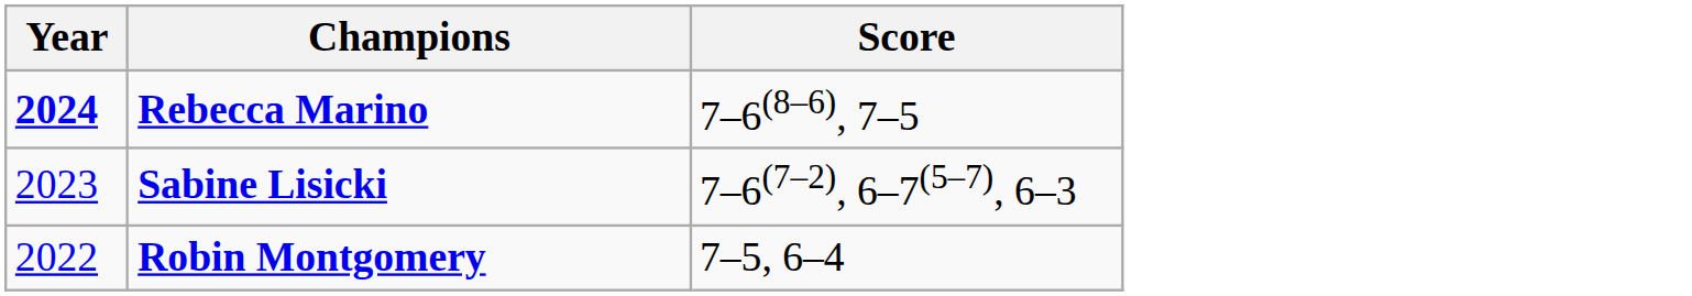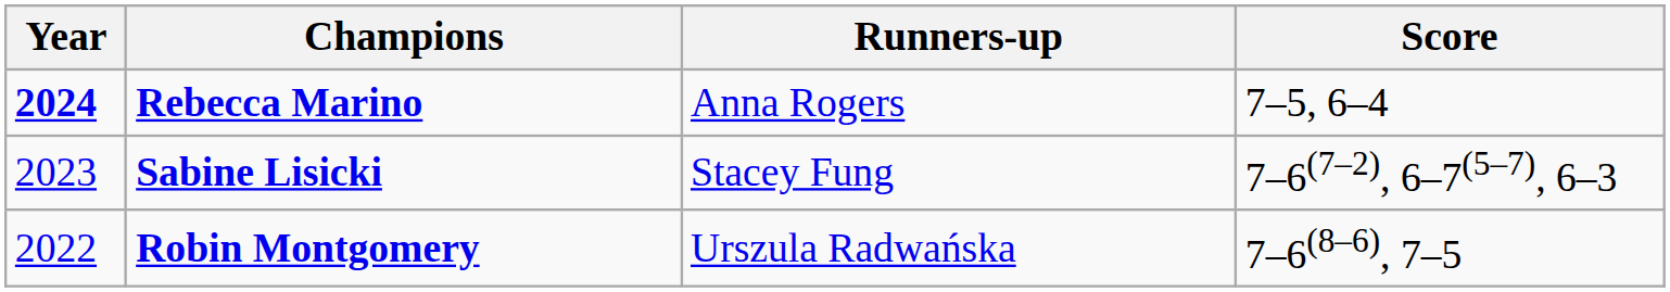 <table class="wikitable">
 <tr>
 <th style="width:40px">Year</th>
 <th style="width:210px">Champions</th>
+<th style="width:210px">Runners-up</th>
 <th style="width:160px">Score</th>
 </tr>
 <tr>
 <td><strong><a href='#'>2024</a></strong></td>
 <td> <strong><a href='#'>Rebecca Marino</a></strong></td>
-<td>7–6<sup>(8–6)</sup>, 7–5</td>
+<td> <a href='#'>Anna Rogers</a></td>
+<td>7–5, 6–4</td>
 </tr>
 <tr>
 <td><a href='#'>2023</a></td>
 <td> <strong><a href='#'>Sabine Lisicki</a></strong></td>
+<td> <a href='#'>Stacey Fung</a></td>
 <td>7–6<sup>(7–2)</sup>, 6–7<sup>(5–7)</sup>, 6–3</td>
 </tr>
 <tr>
 <td><a href='#'>2022</a></td>
 <td> <strong><a href='#'>Robin Montgomery</a></strong></td>
-<td>7–5, 6–4</td>
+<td> <a href='#'>Urszula Radwańska</a></td>
+<td>7–6<sup>(8–6)</sup>, 7–5</td>
 </tr>
 </table>
